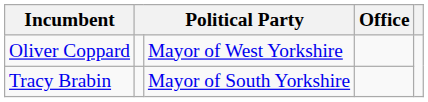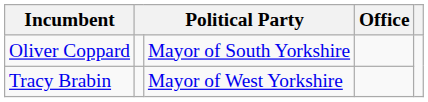 <table class="wikitable">
 <tr>
 <th>Incumbent</th>
 <th colspan="2">Political Party</th>
 <th>Office</th>
 <th></th>
 </tr>
 <tr>
 <td><a href='#'>Oliver Coppard</a></td>
 <td></td>
-<td><a href='#'>Mayor of West Yorkshire</a></td>
+<td><a href='#'>Mayor of South Yorkshire</a></td>
 <td></td>
 </tr>
 <tr>
 <td><a href='#'>Tracy Brabin</a></td>
 <td></td>
-<td><a href='#'>Mayor of South Yorkshire</a></td>
+<td><a href='#'>Mayor of West Yorkshire</a></td>
 <td></td>
 </tr>
 </table>
